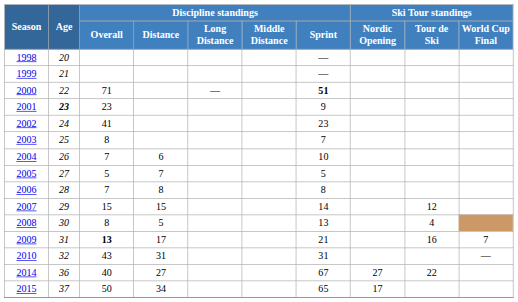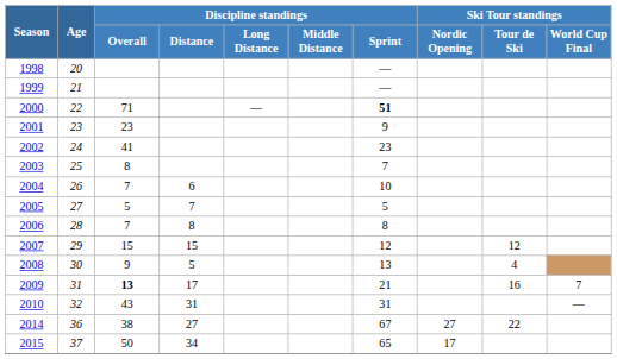 <table class="wikitable" style="font-size:95%; text-align:center; border:grey solid 1px; border-collapse:collapse; background:#ffffff;">
 <tr>
 <th style="background-color:#369; color:white; width:60px;" rowspan="2"> Season </th>
 <th style="background-color:#369; color:white; width:40px;" rowspan="2"> Age </th>
 <th style="background-color:#4180be; color:white;" colspan="5">Discipline standings</th>
 <th style="background-color:#4180be; color:white;" colspan="3">Ski Tour standings</th>
 </tr>
 <tr>
 <th style="background-color:#4180be; color:white; width:75px;">Overall</th>
 <th style="background-color:#4180be; color:white; width:75px;">Distance</th>
 <th style="background-color:#4180be; color:white; width:75px;">Long Distance</th>
 <th style="background-color:#4180be; color:white; width:75px;">Middle Distance</th>
 <th style="background-color:#4180be; color:white; width:75px;">Sprint</th>
 <th style="background-color:#4180be; color:white; width:75px;">Nordic<br>Opening</th>
 <th style="background-color:#4180be; color:white; width:75px;">Tour de<br>Ski</th>
 <th style="background-color:#4180be; color:white; width:75px;">World Cup<br>Final</th>
 </tr>
 <tr>
 <td><a href='#'>1998</a></td>
 <td><em>20</em></td>
 <td></td>
 <td></td>
 <td></td>
 <td></td>
 <td>—</td>
 <td></td>
 <td></td>
 <td></td>
 </tr>
 <tr>
 <td><a href='#'>1999</a></td>
 <td><em>21</em></td>
 <td></td>
 <td></td>
 <td></td>
 <td></td>
 <td>—</td>
 <td></td>
 <td></td>
 <td></td>
 </tr>
 <tr>
 <td><a href='#'>2000</a></td>
 <td><em>22</em></td>
 <td>71</td>
 <td></td>
 <td>—</td>
 <td></td>
 <td><strong>51</strong></td>
 <td></td>
 <td></td>
 <td></td>
 </tr>
 <tr>
 <td><a href='#'>2001</a></td>
-<td><strong><em>23</em></strong></td>
+<td><em>23</em></td>
 <td>23</td>
 <td></td>
 <td></td>
 <td></td>
 <td>9</td>
 <td></td>
 <td></td>
 <td></td>
 </tr>
 <tr>
 <td><a href='#'>2002</a></td>
 <td><em>24</em></td>
 <td>41</td>
 <td></td>
 <td></td>
 <td></td>
 <td>23</td>
 <td></td>
 <td></td>
 <td></td>
 </tr>
 <tr>
 <td><a href='#'>2003</a></td>
 <td><em>25</em></td>
 <td>8</td>
 <td></td>
 <td></td>
 <td></td>
 <td>7</td>
 <td></td>
 <td></td>
 <td></td>
 </tr>
 <tr>
 <td><a href='#'>2004</a></td>
 <td><em>26</em></td>
 <td>7</td>
 <td>6</td>
 <td></td>
 <td></td>
 <td>10</td>
 <td></td>
 <td></td>
 <td></td>
 </tr>
 <tr>
 <td><a href='#'>2005</a></td>
 <td><em>27</em></td>
 <td>5</td>
 <td>7</td>
 <td></td>
 <td></td>
 <td>5</td>
 <td></td>
 <td></td>
 <td></td>
 </tr>
 <tr>
 <td><a href='#'>2006</a></td>
 <td><em>28</em></td>
 <td>7</td>
 <td>8</td>
 <td></td>
 <td></td>
 <td>8</td>
 <td></td>
 <td></td>
 <td></td>
 </tr>
 <tr>
 <td><a href='#'>2007</a></td>
 <td><em>29</em></td>
 <td>15</td>
 <td>15</td>
 <td></td>
 <td></td>
-<td>14</td>
+<td>12</td>
 <td></td>
 <td>12</td>
 <td></td>
 </tr>
 <tr>
 <td><a href='#'>2008</a></td>
 <td><em>30</em></td>
-<td>8</td>
+<td>9</td>
 <td>5</td>
 <td></td>
 <td></td>
 <td>13</td>
 <td></td>
 <td>4</td>
 <td style="background:#c96;"></td>
 </tr>
 <tr>
 <td><a href='#'>2009</a></td>
 <td><em>31</em></td>
 <td><strong>13</strong></td>
 <td>17</td>
 <td></td>
 <td></td>
 <td>21</td>
 <td></td>
 <td>16</td>
 <td>7</td>
 </tr>
 <tr>
 <td><a href='#'>2010</a></td>
 <td><em>32</em></td>
 <td>43</td>
 <td>31</td>
 <td></td>
 <td></td>
 <td>31</td>
 <td></td>
 <td></td>
 <td>—</td>
 </tr>
 <tr>
 <td><a href='#'>2014</a></td>
 <td><em>36</em></td>
-<td>40</td>
+<td>38</td>
 <td>27</td>
 <td></td>
 <td></td>
 <td>67</td>
 <td>27</td>
 <td>22</td>
 <td></td>
 </tr>
 <tr>
 <td><a href='#'>2015</a></td>
 <td><em>37</em></td>
 <td>50</td>
 <td>34</td>
 <td></td>
 <td></td>
 <td>65</td>
 <td>17</td>
 <td></td>
 <td></td>
 </tr>
 <tr>
 </tr>
 </table>
